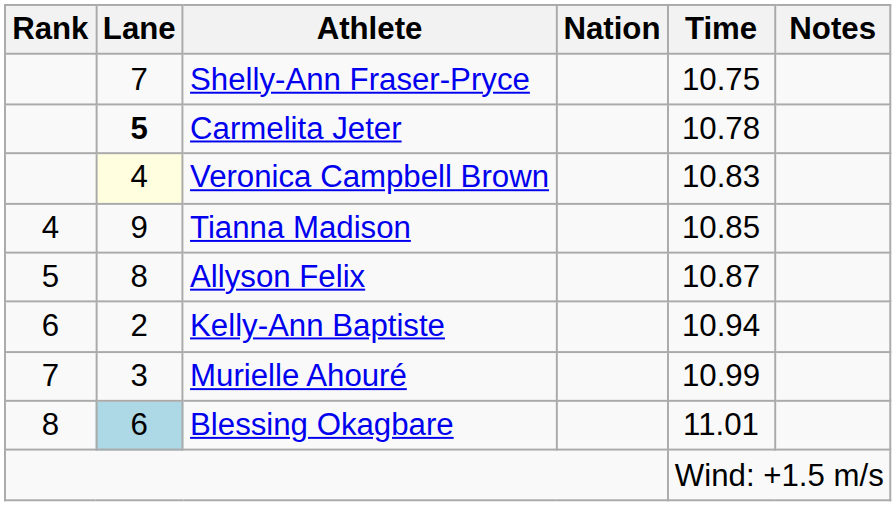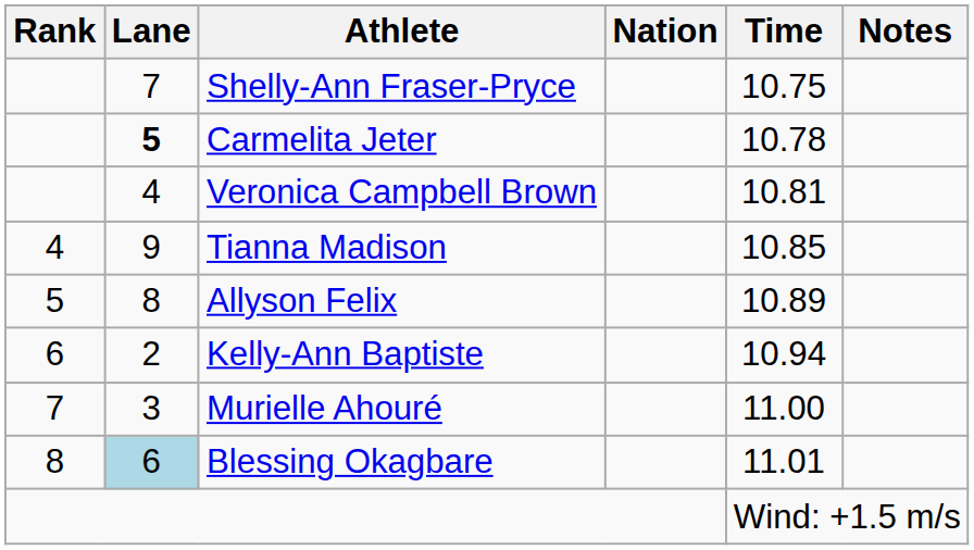 <table class="wikitable sortable" style="text-align:center">
 <tr>
 <th>Rank</th>
 <th>Lane</th>
 <th>Athlete</th>
 <th>Nation</th>
 <th>Time</th>
 <th>Notes</th>
 </tr>
 <tr>
 <td></td>
 <td>7</td>
 <td align=left><a href='#'>Shelly-Ann Fraser-Pryce</a></td>
 <td align=left></td>
 <td>10.75</td>
 <td></td>
 </tr>
 <tr>
 <td></td>
 <td><strong>5</strong></td>
 <td align=left><a href='#'>Carmelita Jeter</a></td>
 <td align=left></td>
 <td>10.78</td>
 <td><strong></strong></td>
 </tr>
 <tr>
 <td></td>
-<td style="background: lightyellow;">4</td>
+<td>4</td>
 <td align=left><a href='#'>Veronica Campbell Brown</a></td>
 <td align=left></td>
-<td>10.83</td>
+<td>10.81</td>
 <td><strong></strong></td>
 </tr>
 <tr>
 <td>4</td>
 <td>9</td>
 <td align=left><a href='#'>Tianna Madison</a></td>
 <td align=left></td>
 <td>10.85</td>
 <td><strong></strong></td>
 </tr>
 <tr>
 <td>5</td>
 <td>8</td>
 <td align=left><a href='#'>Allyson Felix</a></td>
 <td align=left></td>
-<td>10.87</td>
+<td>10.89</td>
 <td><strong></strong></td>
 </tr>
 <tr>
 <td>6</td>
 <td>2</td>
 <td align=left><a href='#'>Kelly-Ann Baptiste</a></td>
 <td align=left></td>
 <td>10.94</td>
 <td></td>
 </tr>
 <tr>
 <td>7</td>
 <td>3</td>
 <td align=left><a href='#'>Murielle Ahouré</a></td>
 <td align=left></td>
-<td>10.99</td>
+<td>11.00</td>
 <td></td>
 </tr>
 <tr>
 <td>8</td>
 <td style="background: lightblue;">6</td>
 <td align=left><a href='#'>Blessing Okagbare</a></td>
 <td align=left></td>
 <td>11.01</td>
 <td></td>
 </tr>
 <tr class="sortbottom">
 <td colspan=4></td>
 <td colspan="2" style="text-align:left;">Wind: +1.5 m/s</td>
 </tr>
 </table>
